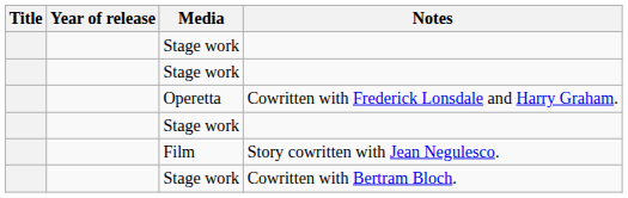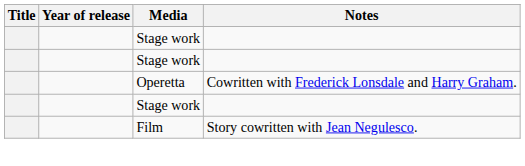 <table class="wikitable plainrowheaders sortable" style="margin-right: 0;">
 <tr>
 <th scope="col">Title</th>
 <th scope="col">Year of release</th>
 <th scope="col">Media</th>
 <th scope="col" class="unsortable">Notes</th>
 </tr>
 <tr>
 <th scope="row"></th>
 <td></td>
 <td>Stage work</td>
 <td></td>
 </tr>
 <tr>
 <th scope="row"></th>
 <td></td>
 <td>Stage work</td>
 <td></td>
 </tr>
 <tr>
 <th scope="row"></th>
 <td></td>
 <td>Operetta</td>
 <td>Cowritten with <a href='#'>Frederick Lonsdale</a> and <a href='#'>Harry Graham</a>.</td>
 </tr>
 <tr>
 <th scope="row"></th>
 <td></td>
 <td>Stage work</td>
 <td></td>
 </tr>
 <tr>
 <th scope="row"></th>
 <td></td>
 <td>Film</td>
 <td>Story cowritten with <a href='#'>Jean Negulesco</a>.</td>
 </tr>
-<tr>
-<th scope="row"></th>
-<td></td>
-<td>Stage work</td>
-<td>Cowritten with <a href='#'>Bertram Bloch</a>.</td>
-</tr>
 </table>
